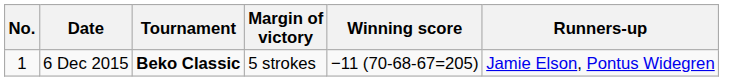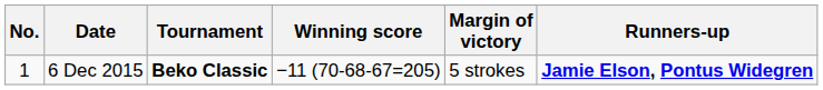 <table class="wikitable" style="font-size:95%;">
 <tr>
 <th>No.</th>
 <th>Date</th>
 <th>Tournament</th>
+<th>Winning score</th>
 <th>Margin of<br>victory</th>
-<th>Winning score</th>
 <th>Runners-up</th>
 </tr>
 <tr>
 <td align=center>1</td>
 <td align=right>6 Dec 2015</td>
 <td><strong>Beko Classic</strong></td>
+<td>−11 (70-68-67=205)</td>
 <td>5 strokes</td>
-<td>−11 (70-68-67=205)</td>
-<td> <a href='#'>Jamie Elson</a>,  <a href='#'>Pontus Widegren</a></td>
+<td><strong> <a href='#'>Jamie Elson</a>,  <a href='#'>Pontus Widegren</a></strong></td>
 </tr>
 </table>
